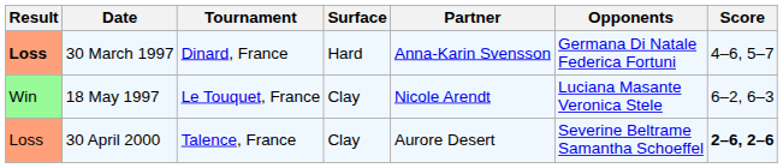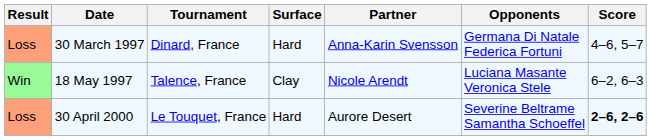 <table class="sortable wikitable">
 <tr>
 <th>Result</th>
 <th>Date</th>
 <th>Tournament</th>
 <th>Surface</th>
 <th>Partner</th>
 <th>Opponents</th>
 <th class="unsortable">Score</th>
 </tr>
 <tr style="background:#f0f8ff;">
-<td bgcolor="FFA07A"><strong>Loss</strong></td>
+<td bgcolor="FFA07A">Loss</td>
 <td>30 March 1997</td>
 <td><a href='#'>Dinard</a>, France</td>
 <td>Hard</td>
 <td> <a href='#'>Anna-Karin Svensson</a></td>
 <td> <a href='#'>Germana Di Natale</a> <br>  <a href='#'>Federica Fortuni</a></td>
 <td>4–6, 5–7</td>
 </tr>
 <tr style="background:#f0f8ff;">
 <td style="background:#98fb98;">Win</td>
 <td>18 May 1997</td>
-<td><a href='#'>Le Touquet</a>, France</td>
+<td><a href='#'>Talence</a>, France</td>
 <td>Clay</td>
 <td> <a href='#'>Nicole Arendt</a></td>
 <td> <a href='#'>Luciana Masante</a> <br>  <a href='#'>Veronica Stele</a></td>
 <td>6–2, 6–3</td>
 </tr>
 <tr style="background:#f0f8ff;">
 <td bgcolor="FFA07A">Loss</td>
 <td>30 April 2000</td>
-<td><a href='#'>Talence</a>, France</td>
-<td>Clay</td>
+<td><a href='#'>Le Touquet</a>, France</td>
+<td>Hard</td>
 <td> Aurore Desert</td>
 <td> <a href='#'>Severine Beltrame</a> <br>  <a href='#'>Samantha Schoeffel</a></td>
 <td><strong>2–6, 2–6</strong></td>
 </tr>
 </table>
